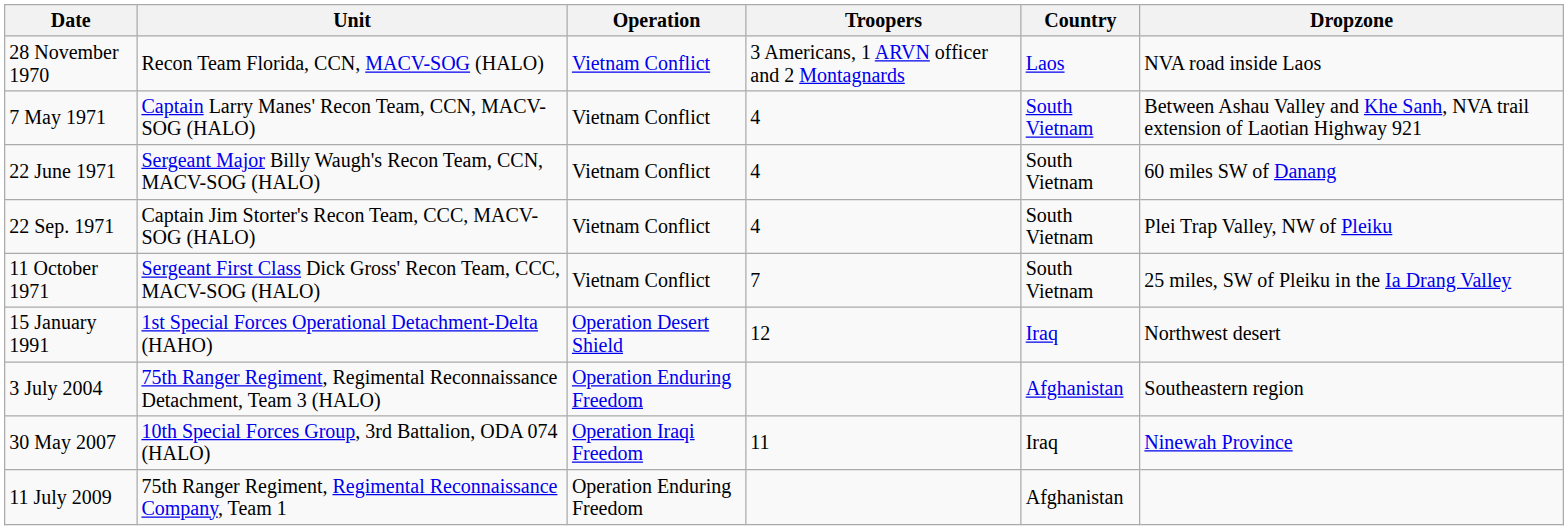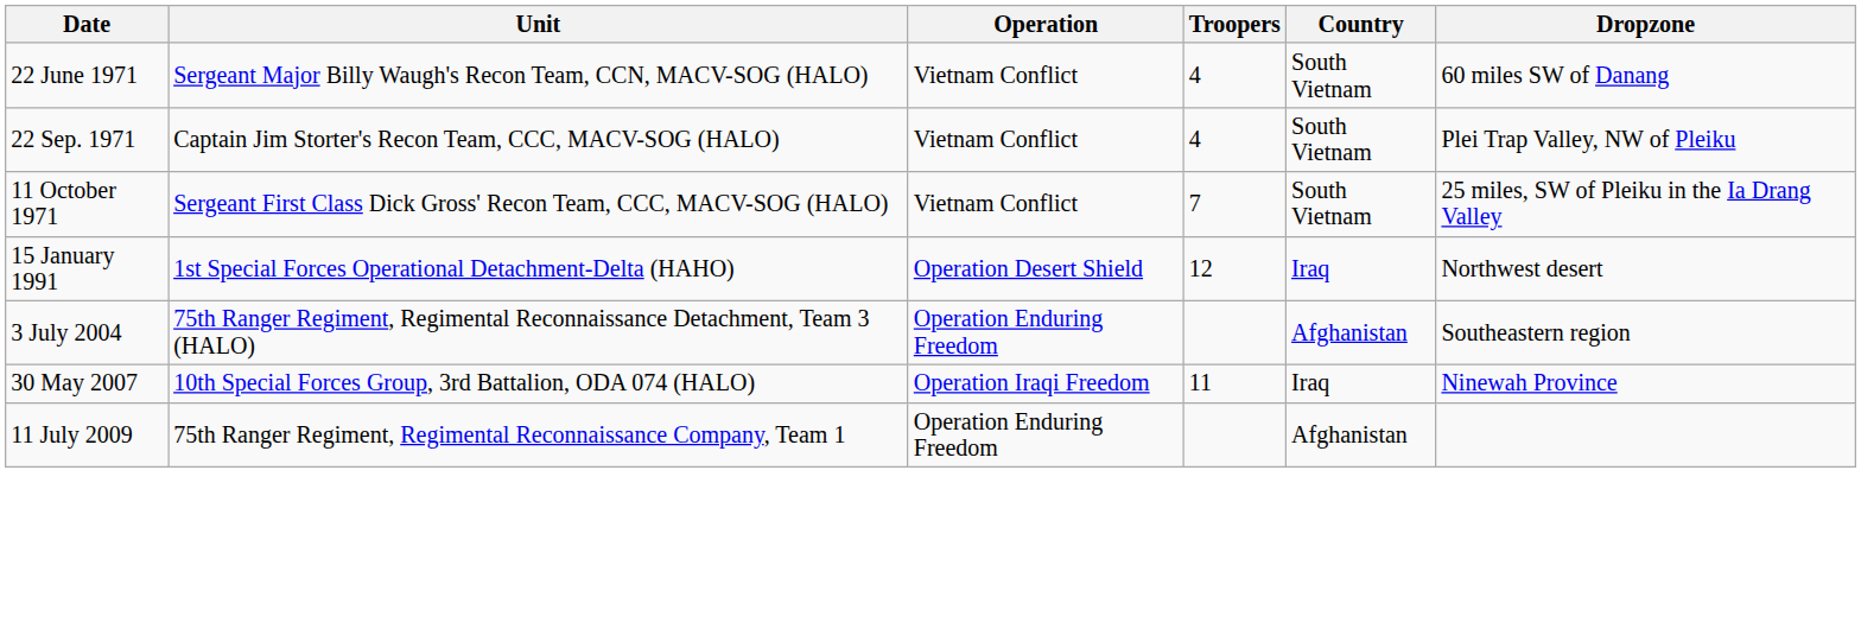 <table class="wikitable" align="left">
 <tr>
 <th>Date</th>
 <th>Unit</th>
 <th>Operation</th>
 <th>Troopers</th>
 <th>Country</th>
 <th>Dropzone</th>
-</tr>
-<tr>
-<td>28 November 1970</td>
-<td>Recon Team Florida, CCN, <a href='#'>MACV-SOG</a> (HALO)</td>
-<td><a href='#'>Vietnam Conflict</a></td>
-<td>3 Americans, 1 <a href='#'>ARVN</a> officer and 2 <a href='#'>Montagnards</a></td>
-<td><a href='#'>Laos</a></td>
-<td>NVA road inside Laos</td>
-</tr>
-<tr>
-<td>7 May 1971</td>
-<td><a href='#'>Captain</a> Larry Manes' Recon Team, CCN, MACV-SOG (HALO)</td>
-<td>Vietnam Conflict</td>
-<td>4</td>
-<td><a href='#'>South Vietnam</a></td>
-<td>Between Ashau Valley and <a href='#'>Khe Sanh</a>, NVA trail extension of Laotian Highway 921</td>
 </tr>
 <tr>
 <td>22 June 1971</td>
 <td><a href='#'>Sergeant Major</a> Billy Waugh's Recon Team, CCN, MACV-SOG (HALO)</td>
 <td>Vietnam Conflict</td>
 <td>4</td>
 <td>South Vietnam</td>
 <td>60 miles SW of <a href='#'>Danang</a></td>
 </tr>
 <tr>
 <td>22 Sep. 1971</td>
 <td>Captain Jim Storter's Recon Team, CCC, MACV-SOG (HALO)</td>
 <td>Vietnam Conflict</td>
 <td>4</td>
 <td>South Vietnam</td>
 <td>Plei Trap Valley, NW of <a href='#'>Pleiku</a></td>
 </tr>
 <tr>
 <td>11 October 1971</td>
 <td><a href='#'>Sergeant First Class</a> Dick Gross' Recon Team, CCC, MACV-SOG (HALO)</td>
 <td>Vietnam Conflict</td>
 <td>7</td>
 <td>South Vietnam</td>
 <td>25 miles, SW of Pleiku in the <a href='#'>Ia Drang Valley</a></td>
 </tr>
 <tr>
 <td>15 January 1991</td>
 <td><a href='#'>1st Special Forces Operational Detachment-Delta</a> (HAHO)</td>
 <td><a href='#'>Operation Desert Shield</a></td>
 <td>12</td>
 <td><a href='#'>Iraq</a></td>
 <td>Northwest desert</td>
 </tr>
 <tr>
 <td>3 July 2004</td>
 <td><a href='#'>75th Ranger Regiment</a>, Regimental Reconnaissance Detachment, Team 3 (HALO)</td>
 <td><a href='#'>Operation Enduring Freedom</a></td>
 <td></td>
 <td><a href='#'>Afghanistan</a></td>
 <td>Southeastern region</td>
 </tr>
 <tr>
 <td>30 May 2007</td>
 <td><a href='#'>10th Special Forces Group</a>, 3rd Battalion, ODA 074 (HALO)</td>
 <td><a href='#'>Operation Iraqi Freedom</a></td>
 <td>11</td>
 <td>Iraq</td>
 <td><a href='#'>Ninewah Province</a></td>
 </tr>
 <tr>
 <td>11 July 2009</td>
 <td>75th Ranger Regiment, <a href='#'>Regimental Reconnaissance Company</a>, Team 1</td>
 <td>Operation Enduring Freedom</td>
 <td></td>
 <td>Afghanistan</td>
 <td></td>
 </tr>
 </table>
